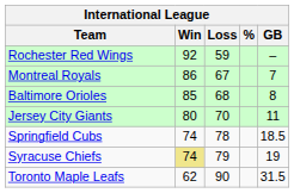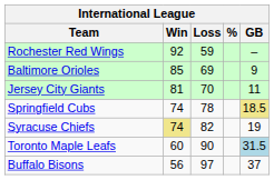 <table class="wikitable">
 <tr>
 <th colspan="5">International League</th>
 </tr>
 <tr>
 <th width="60%">Team</th>
 <th>Win</th>
 <th>Loss</th>
 <th>%</th>
 <th>GB</th>
 </tr>
 <tr align=center bgcolor=ccffcc>
 <td align=left><a href='#'>Rochester Red Wings</a></td>
 <td>92</td>
 <td>59</td>
 <td></td>
 <td>–</td>
 </tr>
 <tr align=center bgcolor=ccffcc>
-<td align=left><a href='#'>Montreal Royals</a></td>
-<td>86</td>
-<td>67</td>
-<td></td>
-<td>7</td>
-</tr>
-<tr align=center bgcolor=ccffcc>
 <td align=left><a href='#'>Baltimore Orioles</a></td>
 <td>85</td>
-<td>68</td>
+<td>69</td>
 <td></td>
-<td>8</td>
+<td>9</td>
 </tr>
 <tr align=center bgcolor=ccffcc>
 <td align=left><a href='#'>Jersey City Giants</a></td>
-<td>80</td>
+<td>81</td>
 <td>70</td>
 <td></td>
 <td>11</td>
 </tr>
 <tr align=center>
 <td align=left><a href='#'>Springfield Cubs</a></td>
 <td>74</td>
 <td>78</td>
 <td></td>
-<td>18.5</td>
+<td style="background: khaki;">18.5</td>
 </tr>
 <tr align=center>
 <td align=left><a href='#'>Syracuse Chiefs</a></td>
 <td style="background: khaki;">74</td>
-<td>79</td>
+<td>82</td>
 <td></td>
 <td>19</td>
 </tr>
 <tr align=center>
 <td align=left><a href='#'>Toronto Maple Leafs</a></td>
-<td>62</td>
+<td>60</td>
 <td>90</td>
 <td></td>
-<td>31.5</td>
+<td style="background: lightblue;">31.5</td>
+</tr>
+<tr align=center>
+<td align=left><a href='#'>Buffalo Bisons</a></td>
+<td>56</td>
+<td>97</td>
+<td></td>
+<td>37</td>
 </tr>
 </table>
